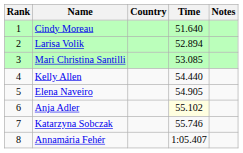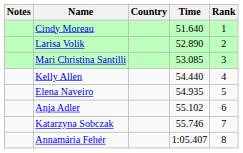 <table class="wikitable" style="text-align:center">
 <tr>
-<th>Rank</th>
+<th>Notes</th>
 <th>Name</th>
 <th>Country</th>
 <th>Time</th>
-<th>Notes</th>
+<th>Rank</th>
 </tr>
 <tr bgcolor=bbffbb>
-<td>1</td>
+<td></td>
 <td align="left"><a href='#'>Cindy Moreau</a></td>
 <td align="left"></td>
 <td>51.640</td>
-<td></td>
+<td>1</td>
 </tr>
 <tr bgcolor=bbffbb>
-<td>2</td>
+<td></td>
 <td align="left"><a href='#'>Larisa Volik</a></td>
 <td align="left"></td>
-<td>52.894</td>
-<td></td>
+<td>52.890</td>
+<td>2</td>
 </tr>
 <tr bgcolor=bbffbb>
-<td>3</td>
+<td></td>
 <td align="left"><a href='#'>Mari Christina Santilli</a></td>
 <td align="left"></td>
 <td>53.085</td>
-<td></td>
+<td>3</td>
 </tr>
 <tr>
-<td>4</td>
+<td></td>
 <td align="left"><a href='#'>Kelly Allen</a></td>
 <td align="left"></td>
 <td>54.440</td>
-<td></td>
+<td>4</td>
 </tr>
 <tr>
-<td>5</td>
+<td></td>
 <td align="left"><a href='#'>Elena Naveiro</a></td>
 <td align="left"></td>
-<td>54.905</td>
-<td></td>
+<td>54.935</td>
+<td>5</td>
 </tr>
 <tr>
-<td>6</td>
+<td></td>
 <td align="left"><a href='#'>Anja Adler</a></td>
 <td align="left"></td>
-<td style="background: lightyellow;">55.102</td>
-<td></td>
+<td>55.102</td>
+<td>6</td>
 </tr>
 <tr>
-<td>7</td>
+<td></td>
 <td align="left"><a href='#'>Katarzyna Sobczak</a></td>
 <td align="left"></td>
 <td>55.746</td>
-<td></td>
+<td>7</td>
 </tr>
 <tr>
-<td>8</td>
+<td></td>
 <td align="left"><a href='#'>Annamária Fehér</a></td>
 <td align="left"></td>
 <td>1:05.407</td>
-<td></td>
+<td>8</td>
 </tr>
 </table>
